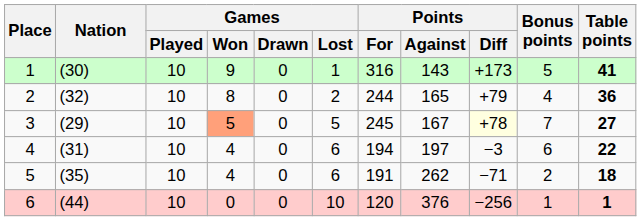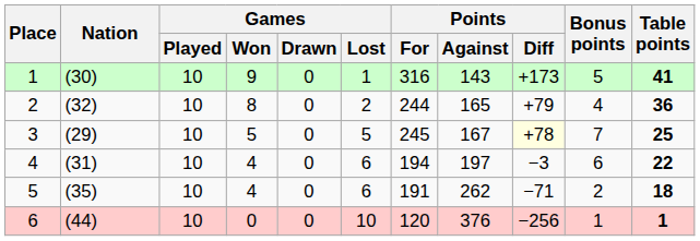 <table class="wikitable" style="text-align:center">
 <tr>
 <th rowspan=2 width="6%">Place</th>
 <th rowspan=2 width="20%">Nation</th>
 <th colspan=4 width="40%">Games</th>
 <th colspan=3 width="24%">Points</th>
 <th rowspan=2 width="10%">Bonus<br>points</th>
 <th rowspan=2 width="10%">Table<br>points</th>
 </tr>
 <tr>
 <th width="8%">Played</th>
 <th width="8%">Won</th>
 <th width="8%">Drawn</th>
 <th width="8%">Lost</th>
 <th width="8%">For</th>
 <th width="8%">Against</th>
 <th width="8%">Diff</th>
 </tr>
 <tr bgcolor="#ccffcc">
 <td>1</td>
 <td align=left> (30)</td>
 <td>10</td>
 <td>9</td>
 <td>0</td>
 <td>1</td>
 <td>316</td>
 <td>143</td>
 <td>+173</td>
 <td>5</td>
 <td><strong>41</strong></td>
 </tr>
 <tr>
 <td>2</td>
 <td align=left> (32)</td>
 <td>10</td>
 <td>8</td>
 <td>0</td>
 <td>2</td>
 <td>244</td>
 <td>165</td>
 <td>+79</td>
 <td>4</td>
 <td><strong>36</strong></td>
 </tr>
 <tr>
 <td>3</td>
 <td align=left> (29)</td>
 <td>10</td>
-<td style="background: lightsalmon;">5</td>
+<td>5</td>
 <td>0</td>
 <td>5</td>
 <td>245</td>
 <td>167</td>
 <td style="background: lightyellow;">+78</td>
 <td>7</td>
-<td><strong>27</strong></td>
+<td><strong>25</strong></td>
 </tr>
 <tr>
 <td>4</td>
 <td align=left> (31)</td>
 <td>10</td>
 <td>4</td>
 <td>0</td>
 <td>6</td>
 <td>194</td>
 <td>197</td>
 <td>−3</td>
 <td>6</td>
 <td><strong>22</strong></td>
 </tr>
 <tr>
 <td>5</td>
 <td align=left> (35)</td>
 <td>10</td>
 <td>4</td>
 <td>0</td>
 <td>6</td>
 <td>191</td>
 <td>262</td>
 <td>−71</td>
 <td>2</td>
 <td><strong>18</strong></td>
 </tr>
 <tr bgcolor=#FFCCCC>
 <td>6</td>
 <td align=left> (44)</td>
 <td>10</td>
 <td>0</td>
 <td>0</td>
 <td>10</td>
 <td>120</td>
 <td>376</td>
 <td>−256</td>
 <td>1</td>
 <td><strong>1</strong></td>
 </tr>
 </table>
